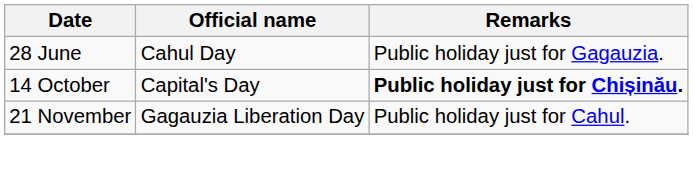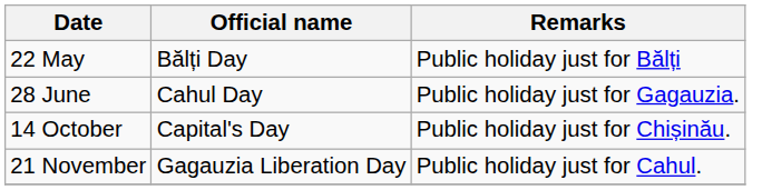 <table class="wikitable">
 <tr style="background:#efefef;">
 <th>Date</th>
 <th>Official name</th>
 <th>Remarks</th>
+</tr>
+<tr>
+<td>22 May</td>
+<td>Bălți Day</td>
+<td>Public holiday just for <a href='#'>Bălți</a></td>
 </tr>
 <tr>
 <td>28 June</td>
 <td>Cahul Day</td>
 <td>Public holiday just for <a href='#'>Gagauzia</a>.</td>
 </tr>
 <tr>
 <td>14 October</td>
 <td>Capital's Day</td>
-<td><strong>Public holiday just for <a href='#'>Chișinău</a>.</strong></td>
+<td>Public holiday just for <a href='#'>Chișinău</a>.</td>
 </tr>
 <tr>
 <td>21 November</td>
 <td>Gagauzia Liberation Day</td>
 <td>Public holiday just for <a href='#'>Cahul</a>.</td>
 </tr>
 <tr>
 </tr>
 </table>
